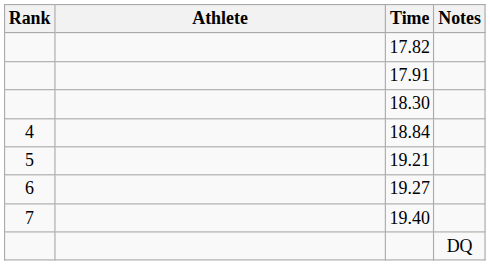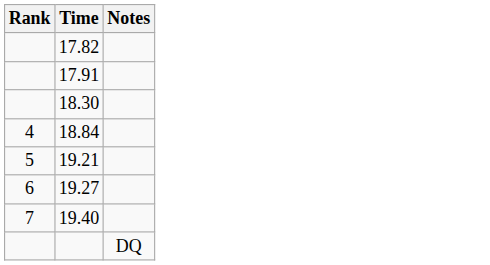 <table class="wikitable" style="text-align:center">
 <tr>
 <th>Rank</th>
-<th Style="width:18em">Athlete</th>
 <th>Time</th>
 <th>Notes</th>
 </tr>
 <tr>
 <td></td>
-<td style="text-align:left"></td>
 <td>17.82</td>
 <td></td>
 </tr>
 <tr>
 <td></td>
-<td style="text-align:left"></td>
 <td>17.91</td>
 <td></td>
 </tr>
 <tr>
 <td></td>
-<td style="text-align:left"></td>
 <td>18.30</td>
 <td></td>
 </tr>
 <tr>
 <td>4</td>
-<td style="text-align:left"></td>
 <td>18.84</td>
 <td></td>
 </tr>
 <tr>
 <td>5</td>
-<td style="text-align:left"></td>
 <td>19.21</td>
 <td></td>
 </tr>
 <tr>
 <td>6</td>
-<td style="text-align:left"></td>
 <td>19.27</td>
 <td></td>
 </tr>
 <tr>
 <td>7</td>
-<td style="text-align:left"></td>
 <td>19.40</td>
 <td></td>
 </tr>
 <tr>
 <td></td>
-<td style="text-align:left"></td>
 <td></td>
 <td>DQ</td>
 </tr>
 </table>
